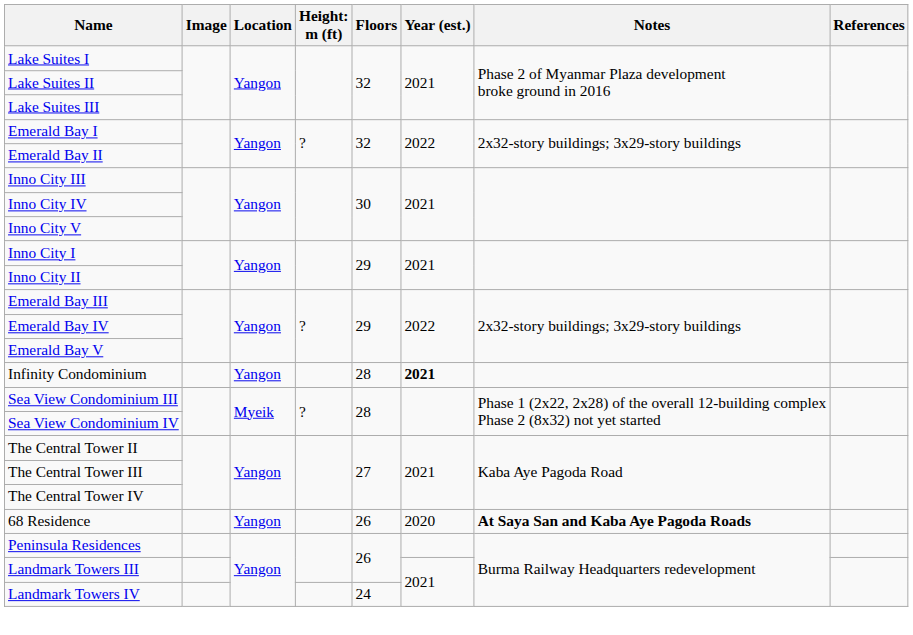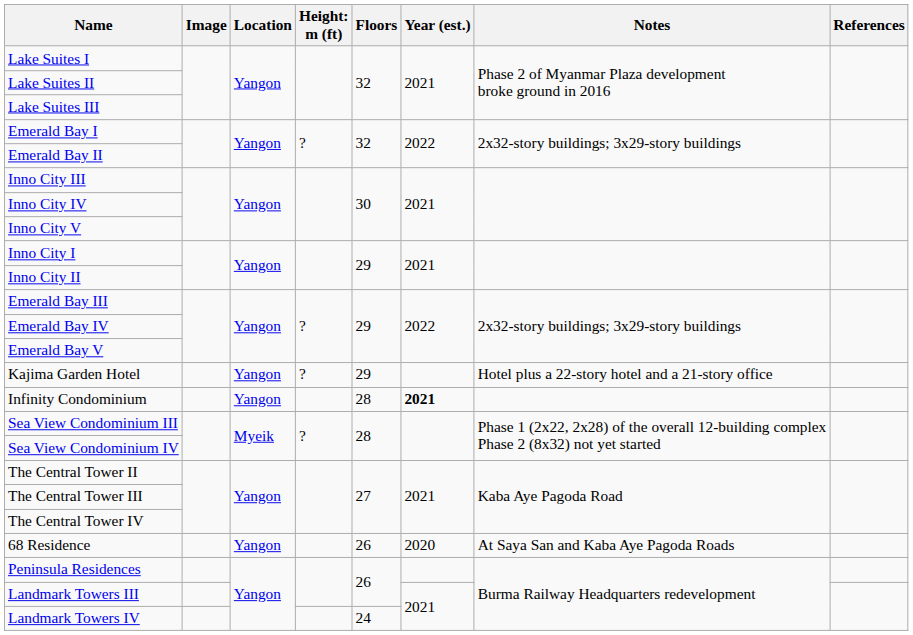 <table class="wikitable sortable zebra">
 <tr class="hintergrundfarbe6">
 <th>Name</th>
 <th class="unsortable">Image</th>
 <th>Location</th>
 <th>Height: <br>m (ft)</th>
 <th>Floors</th>
 <th>Year (est.)</th>
 <th>Notes</th>
 <th>References</th>
 </tr>
 <tr>
 <td><a href='#'>Lake Suites I</a></td>
 <td rowspan="3"></td>
 <td rowspan="3"><a href='#'>Yangon</a></td>
 <td rowspan="3"><em></em></td>
 <td rowspan="3">32</td>
 <td rowspan="3">2021</td>
 <td rowspan="3">Phase 2 of Myanmar Plaza development <br> broke ground in 2016</td>
 <td rowspan="3"></td>
 </tr>
 <tr>
 <td><a href='#'>Lake Suites II</a></td>
 </tr>
 <tr>
 <td><a href='#'>Lake Suites III</a></td>
 </tr>
 <tr>
 <td><a href='#'>Emerald Bay I</a></td>
 <td rowspan="2"></td>
 <td rowspan="2"><a href='#'>Yangon</a></td>
 <td rowspan="2">?</td>
 <td rowspan="2">32</td>
 <td rowspan="2">2022</td>
 <td rowspan="2">2x32-story buildings; 3x29-story buildings</td>
 <td rowspan="2"></td>
 </tr>
 <tr>
 <td><a href='#'>Emerald Bay II</a></td>
 </tr>
 <tr>
 <td><a href='#'>Inno City III</a></td>
 <td rowspan="3"></td>
 <td rowspan="3"><a href='#'>Yangon</a></td>
 <td rowspan="3"></td>
 <td rowspan="3">30</td>
 <td rowspan="3">2021</td>
 <td rowspan="3"></td>
 <td rowspan="3"></td>
 </tr>
 <tr>
 <td><a href='#'>Inno City IV</a></td>
 </tr>
 <tr>
 <td><a href='#'>Inno City V</a></td>
 </tr>
 <tr>
 <td><a href='#'>Inno City I</a></td>
 <td rowspan="2"></td>
 <td rowspan="2"><a href='#'>Yangon</a></td>
 <td rowspan="2"><em></em></td>
 <td rowspan="2">29</td>
 <td rowspan="2">2021</td>
 <td rowspan="2"></td>
 <td rowspan="2"></td>
 </tr>
 <tr>
 <td><a href='#'>Inno City II</a></td>
 </tr>
 <tr>
 <td><a href='#'>Emerald Bay III</a></td>
 <td rowspan="3"></td>
 <td rowspan="3"><a href='#'>Yangon</a></td>
 <td rowspan="3">?</td>
 <td rowspan="3">29</td>
 <td rowspan="3">2022</td>
 <td rowspan="3">2x32-story buildings; 3x29-story buildings</td>
 <td rowspan="3"></td>
 </tr>
 <tr>
 <td><a href='#'>Emerald Bay IV</a></td>
 </tr>
 <tr>
 <td><a href='#'>Emerald Bay V</a></td>
 </tr>
 <tr>
+<td>Kajima Garden Hotel</td>
+<td></td>
+<td><a href='#'>Yangon</a></td>
+<td>?</td>
+<td>29</td>
+<td></td>
+<td>Hotel plus a 22-story hotel and a 21-story office</td>
+<td></td>
+</tr>
+<tr>
 <td>Infinity Condominium</td>
 <td></td>
 <td><a href='#'>Yangon</a></td>
 <td><em></em></td>
 <td>28</td>
 <td><strong>2021</strong></td>
 <td></td>
 <td></td>
 </tr>
 <tr>
 <td><a href='#'>Sea View Condominium III</a></td>
 <td rowspan="2"></td>
 <td rowspan="2"><a href='#'>Myeik</a></td>
 <td rowspan="2">?</td>
 <td rowspan="2">28</td>
 <td rowspan="2"></td>
 <td rowspan="2">Phase 1 (2x22, 2x28) of the overall 12-building complex <br> Phase 2 (8x32) not yet started</td>
 <td rowspan="2"></td>
 </tr>
 <tr>
 <td><a href='#'>Sea View Condominium IV</a></td>
 </tr>
 <tr>
 <td>The Central Tower II</td>
 <td rowspan="3"></td>
 <td rowspan="3"><a href='#'>Yangon</a></td>
 <td rowspan="3"><em></em></td>
 <td rowspan="3">27</td>
 <td rowspan="3">2021</td>
 <td rowspan="3">Kaba Aye Pagoda Road</td>
 <td rowspan="3"></td>
 </tr>
 <tr>
 <td>The Central Tower III</td>
 </tr>
 <tr>
 <td>The Central Tower IV</td>
 </tr>
 <tr>
 <td>68 Residence</td>
 <td></td>
 <td><a href='#'>Yangon</a></td>
 <td><em></em></td>
 <td>26</td>
 <td>2020</td>
-<td><strong>At Saya San and Kaba Aye Pagoda Roads</strong></td>
+<td>At Saya San and Kaba Aye Pagoda Roads</td>
 <td></td>
 </tr>
 <tr>
 <td><a href='#'>Peninsula Residences</a></td>
 <td></td>
 <td rowspan="3"><a href='#'>Yangon</a></td>
 <td rowspan="2"><em></em></td>
 <td rowspan="2">26</td>
 <td></td>
 <td rowspan="3">Burma Railway Headquarters redevelopment</td>
 <td></td>
 </tr>
 <tr>
 <td><a href='#'>Landmark Towers III</a></td>
 <td></td>
 <td rowspan="2">2021</td>
 <td rowspan="2"></td>
 </tr>
 <tr>
 <td><a href='#'>Landmark Towers IV</a></td>
 <td></td>
 <td><em></em></td>
 <td>24</td>
 </tr>
 </table>
